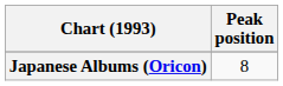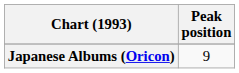 <table class="wikitable sortable plainrowheaders">
 <tr>
 <th scope="col">Chart (1993)</th>
 <th scope="col">Peak<br>position</th>
 </tr>
 <tr>
 </tr>
 <tr>
 <th scope="row">Japanese Albums (<a href='#'>Oricon</a>)</th>
-<td align="center">8</td>
+<td align="center">9</td>
 </tr>
 </table>
